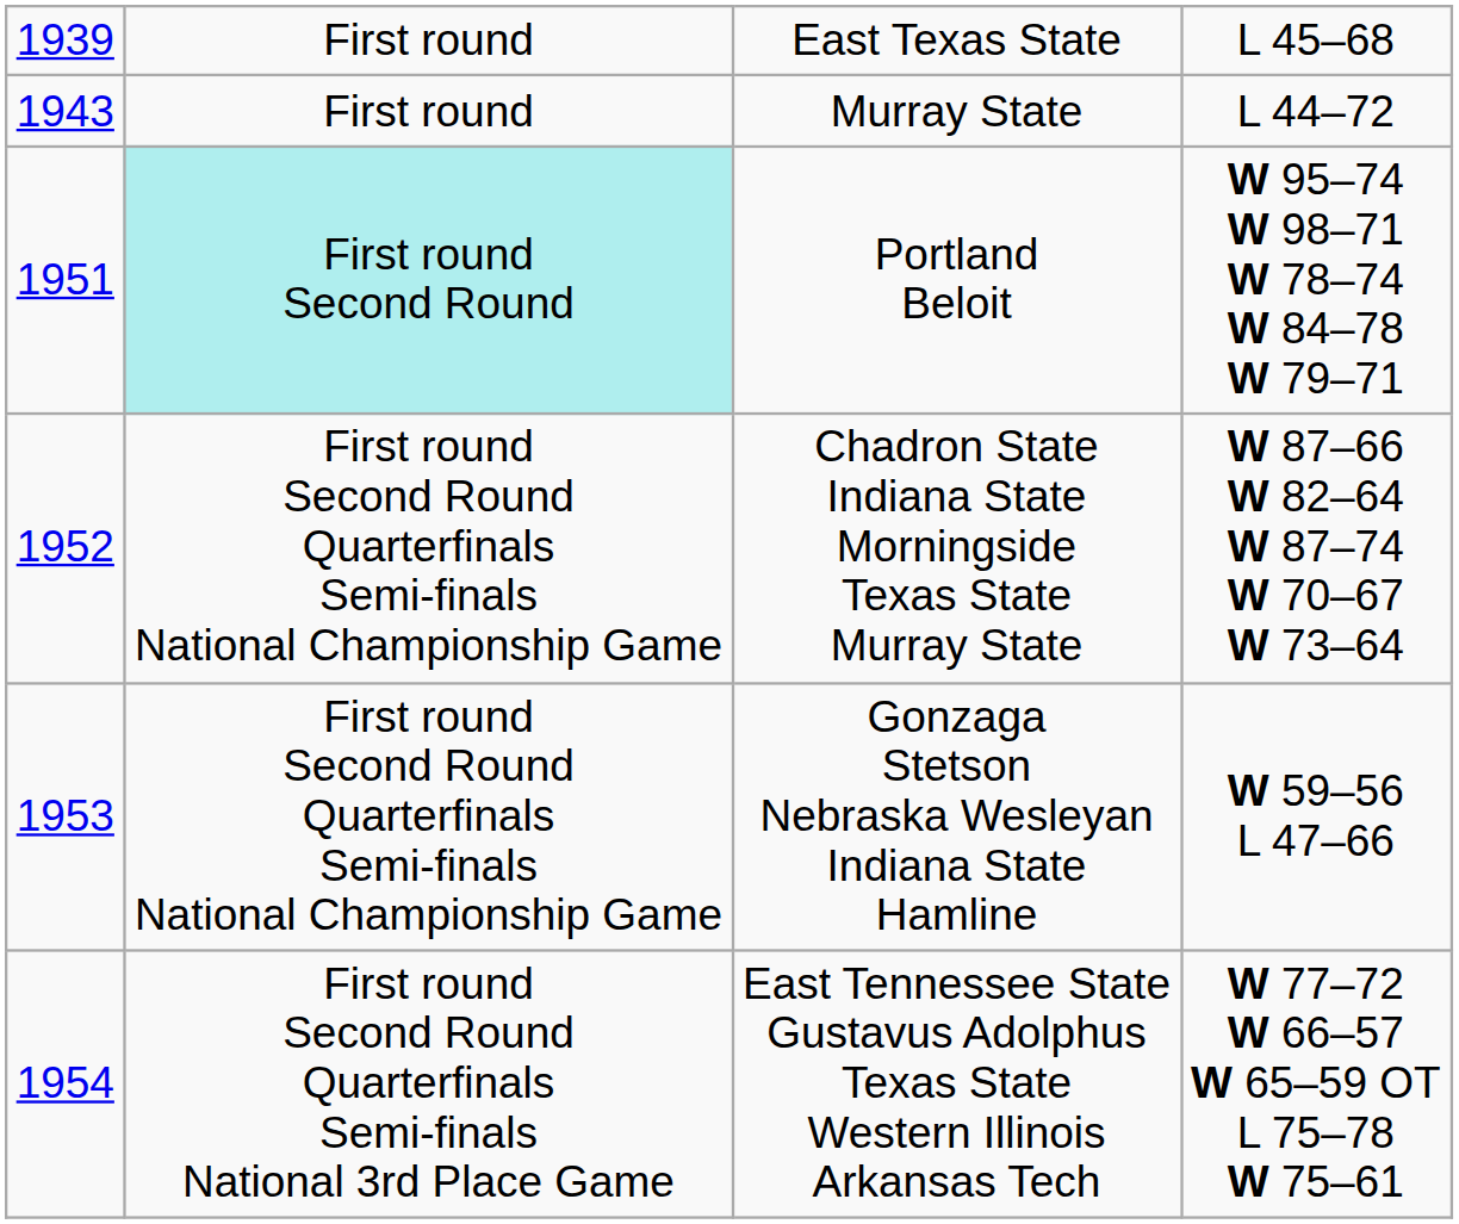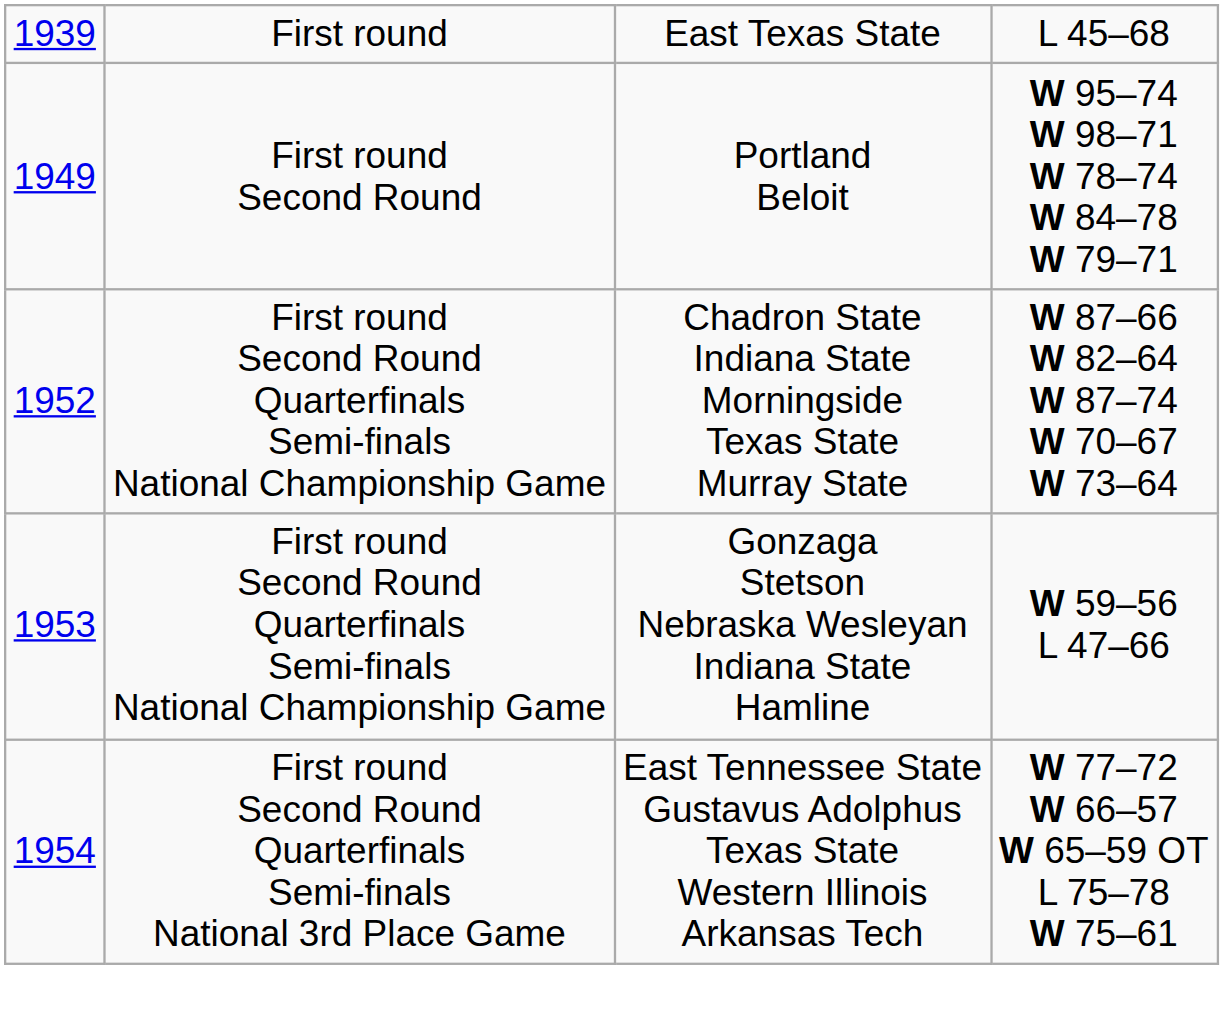 <table class="wikitable">
 <tr align="center">
 <td><a href='#'>1939</a></td>
 <td>First round</td>
 <td>East Texas State</td>
 <td>L 45–68</td>
 </tr>
 <tr align="center">
-<td><a href='#'>1943</a></td>
-<td>First round</td>
-<td>Murray State</td>
-<td>L 44–72</td>
-</tr>
-<tr align="center">
-<td><a href='#'>1951</a></td>
-<td style="background: paleturquoise;">First round<br>Second Round</td>
+<td><a href='#'>1949</a></td>
+<td>First round<br>Second Round</td>
 <td>Portland<br>Beloit</td>
 <td><strong>W</strong> 95–74<br><strong>W</strong> 98–71<br><strong>W</strong> 78–74<br><strong>W</strong> 84–78<br><strong>W</strong> 79–71</td>
 </tr>
 <tr align="center">
 <td><a href='#'>1952</a></td>
 <td>First round<br>Second Round<br>Quarterfinals<br>Semi-finals<br>National Championship Game</td>
 <td>Chadron State<br>Indiana State<br>Morningside<br>Texas State<br>Murray State</td>
 <td><strong>W</strong> 87–66<br><strong>W</strong> 82–64<br><strong>W</strong> 87–74<br><strong>W</strong> 70–67<br><strong>W</strong> 73–64</td>
 </tr>
 <tr align="center">
 <td><a href='#'>1953</a></td>
 <td>First round<br>Second Round<br>Quarterfinals<br>Semi-finals<br>National Championship Game</td>
 <td>Gonzaga<br>Stetson<br>Nebraska Wesleyan<br>Indiana State<br>Hamline</td>
 <td><strong>W</strong> 59–56<br>L 47–66</td>
 </tr>
 <tr align="center">
 <td><a href='#'>1954</a></td>
 <td>First round<br>Second Round<br>Quarterfinals<br>Semi-finals<br>National 3rd Place Game</td>
 <td>East Tennessee State<br>Gustavus Adolphus<br>Texas State<br>Western Illinois<br>Arkansas Tech</td>
 <td><strong>W</strong> 77–72<br><strong>W</strong> 66–57<br><strong>W</strong> 65–59 OT<br>L 75–78<br><strong>W</strong> 75–61</td>
 </tr>
 </table>
